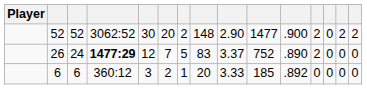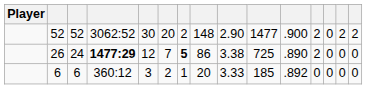 <table class="wikitable sortable" style="text-align:center;">
 <tr>
 <th>Player</th>
 <th></th>
 <th></th>
 <th></th>
 <th></th>
 <th></th>
 <th></th>
 <th></th>
 <th></th>
 <th></th>
 <th></th>
 <th></th>
 <th></th>
 <th></th>
 <th></th>
 </tr>
 <tr>
 <td></td>
 <td>52</td>
 <td>52</td>
 <td>3062:52</td>
 <td>30</td>
 <td>20</td>
 <td>2</td>
 <td>148</td>
 <td>2.90</td>
 <td>1477</td>
 <td>.900</td>
 <td>2</td>
 <td>0</td>
 <td>2</td>
 <td>2</td>
 </tr>
 <tr>
 <td></td>
 <td>26</td>
 <td>24</td>
 <td><strong>1477:29</strong></td>
 <td>12</td>
 <td>7</td>
-<td>5</td>
-<td>83</td>
-<td>3.37</td>
-<td>752</td>
+<td><strong>5</strong></td>
+<td>86</td>
+<td>3.38</td>
+<td>725</td>
 <td>.890</td>
 <td>2</td>
 <td>0</td>
 <td>0</td>
 <td>0</td>
 </tr>
 <tr>
 <td></td>
 <td>6</td>
 <td>6</td>
 <td>360:12</td>
 <td>3</td>
 <td>2</td>
 <td>1</td>
 <td>20</td>
 <td>3.33</td>
 <td>185</td>
 <td>.892</td>
 <td>0</td>
 <td>0</td>
 <td>0</td>
 <td>0</td>
 </tr>
 </table>
